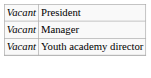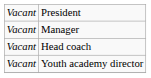 <table class="wikitable">
 <tr>
 <td><em>Vacant</em></td>
 <td>President</td>
 </tr>
 <tr>
 <td><em>Vacant</em></td>
 <td>Manager</td>
 </tr>
 <tr>
 <td><em>Vacant</em></td>
+<td>Head coach</td>
+</tr>
+<tr>
+<td><em>Vacant</em></td>
 <td>Youth academy director</td>
 </tr>
 <tr>
 </tr>
 </table>
